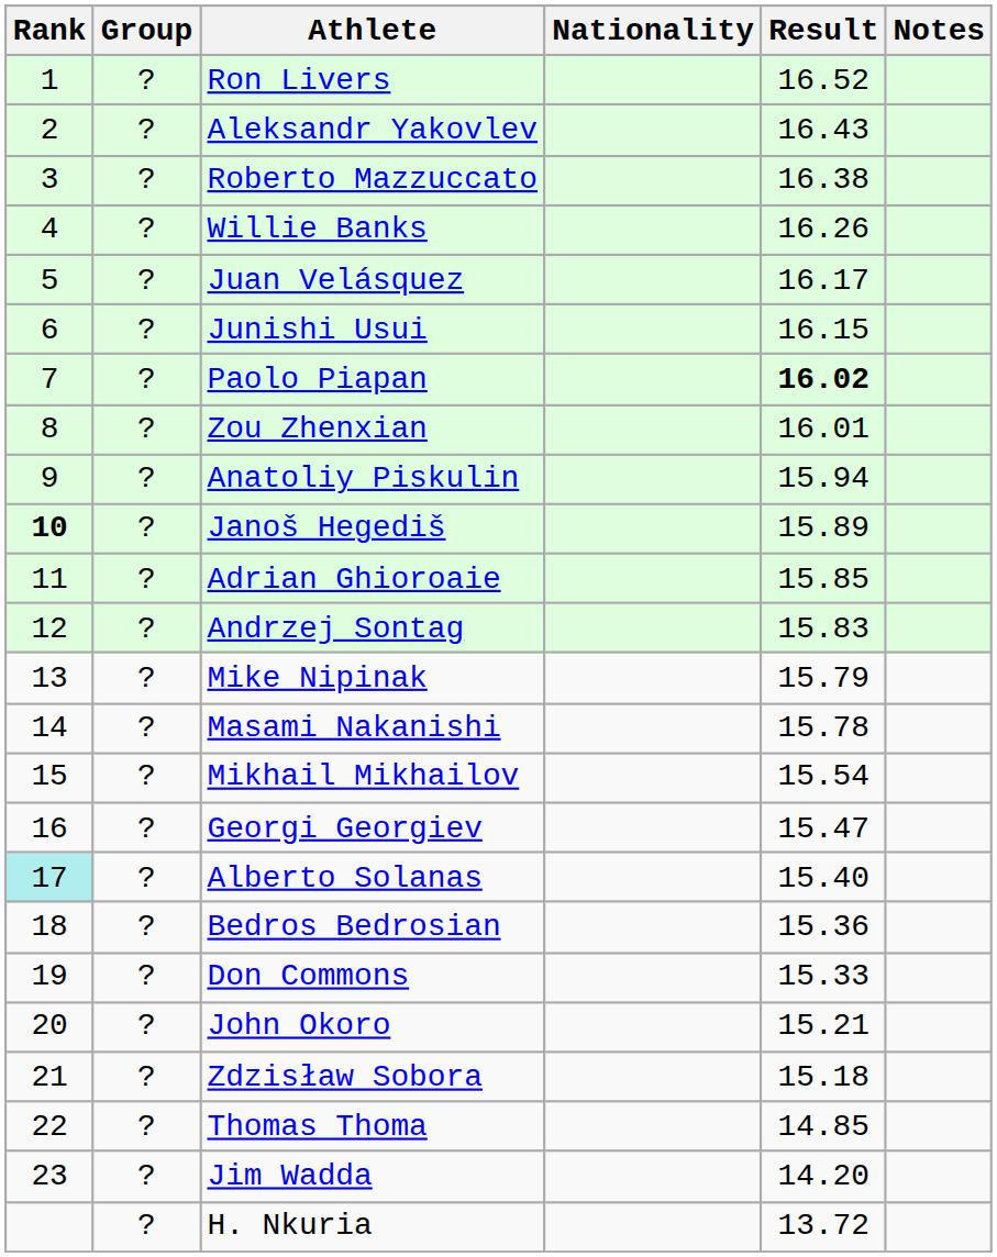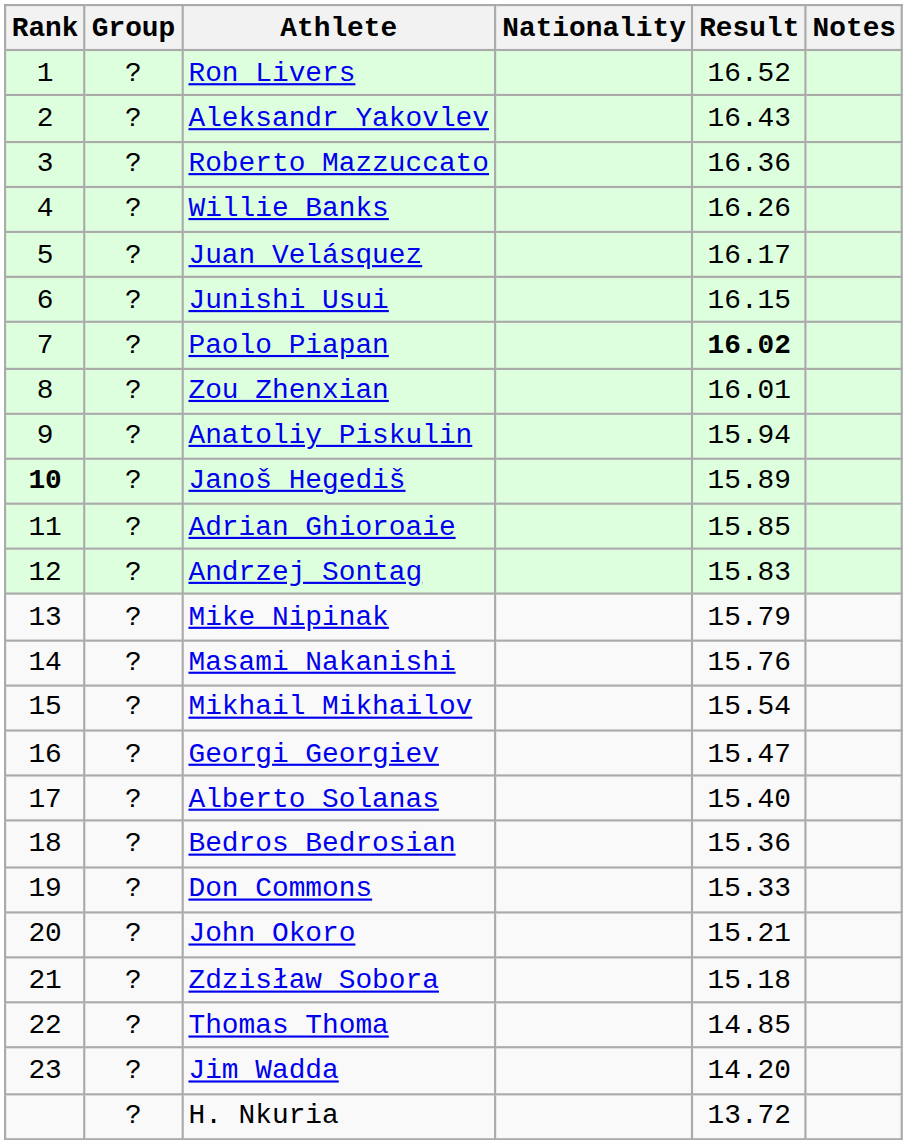 <table class="wikitable sortable" style="text-align:center">
 <tr>
 <th>Rank</th>
 <th>Group</th>
 <th>Athlete</th>
 <th>Nationality</th>
 <th>Result</th>
 <th>Notes</th>
 </tr>
 <tr bgcolor=ddffdd>
 <td>1</td>
 <td>?</td>
 <td align=left><a href='#'>Ron Livers</a></td>
 <td align=left></td>
 <td>16.52</td>
 <td></td>
 </tr>
 <tr bgcolor=ddffdd>
 <td>2</td>
 <td>?</td>
 <td align=left><a href='#'>Aleksandr Yakovlev</a></td>
 <td align=left></td>
 <td>16.43</td>
 <td></td>
 </tr>
 <tr bgcolor=ddffdd>
 <td>3</td>
 <td>?</td>
 <td align=left><a href='#'>Roberto Mazzuccato</a></td>
 <td align=left></td>
-<td>16.38</td>
+<td>16.36</td>
 <td></td>
 </tr>
 <tr bgcolor=ddffdd>
 <td>4</td>
 <td>?</td>
 <td align=left><a href='#'>Willie Banks</a></td>
 <td align=left></td>
 <td>16.26</td>
 <td></td>
 </tr>
 <tr bgcolor=ddffdd>
 <td>5</td>
 <td>?</td>
 <td align=left><a href='#'>Juan Velásquez</a></td>
 <td align=left></td>
 <td>16.17</td>
 <td></td>
 </tr>
 <tr bgcolor=ddffdd>
 <td>6</td>
 <td>?</td>
 <td align=left><a href='#'>Junishi Usui</a></td>
 <td align=left></td>
 <td>16.15</td>
 <td></td>
 </tr>
 <tr bgcolor=ddffdd>
 <td>7</td>
 <td>?</td>
 <td align=left><a href='#'>Paolo Piapan</a></td>
 <td align=left></td>
 <td><strong>16.02</strong></td>
 <td></td>
 </tr>
 <tr bgcolor=ddffdd>
 <td>8</td>
 <td>?</td>
 <td align=left><a href='#'>Zou Zhenxian</a></td>
 <td align=left></td>
 <td>16.01</td>
 <td></td>
 </tr>
 <tr bgcolor=ddffdd>
 <td>9</td>
 <td>?</td>
 <td align=left><a href='#'>Anatoliy Piskulin</a></td>
 <td align=left></td>
 <td>15.94</td>
 <td></td>
 </tr>
 <tr bgcolor=ddffdd>
 <td><strong>10</strong></td>
 <td>?</td>
 <td align=left><a href='#'>Janoš Hegediš</a></td>
 <td align=left></td>
 <td>15.89</td>
 <td></td>
 </tr>
 <tr bgcolor=ddffdd>
 <td>11</td>
 <td>?</td>
 <td align=left><a href='#'>Adrian Ghioroaie</a></td>
 <td align=left></td>
 <td>15.85</td>
 <td></td>
 </tr>
 <tr bgcolor=ddffdd>
 <td>12</td>
 <td>?</td>
 <td align=left><a href='#'>Andrzej Sontag</a></td>
 <td align=left></td>
 <td>15.83</td>
 <td></td>
 </tr>
 <tr>
 <td>13</td>
 <td>?</td>
 <td align=left><a href='#'>Mike Nipinak</a></td>
 <td align=left></td>
 <td>15.79</td>
 <td></td>
 </tr>
 <tr>
 <td>14</td>
 <td>?</td>
 <td align=left><a href='#'>Masami Nakanishi</a></td>
 <td align=left></td>
-<td>15.78</td>
+<td>15.76</td>
 <td></td>
 </tr>
 <tr>
 <td>15</td>
 <td>?</td>
 <td align=left><a href='#'>Mikhail Mikhailov</a></td>
 <td align=left></td>
 <td>15.54</td>
 <td></td>
 </tr>
 <tr>
 <td>16</td>
 <td>?</td>
 <td align=left><a href='#'>Georgi Georgiev</a></td>
 <td align=left></td>
 <td>15.47</td>
 <td></td>
 </tr>
 <tr>
-<td style="background: paleturquoise;">17</td>
+<td>17</td>
 <td>?</td>
 <td align=left><a href='#'>Alberto Solanas</a></td>
 <td align=left></td>
 <td>15.40</td>
 <td></td>
 </tr>
 <tr>
 <td>18</td>
 <td>?</td>
 <td align=left><a href='#'>Bedros Bedrosian</a></td>
 <td align=left></td>
 <td>15.36</td>
 <td></td>
 </tr>
 <tr>
 <td>19</td>
 <td>?</td>
 <td align=left><a href='#'>Don Commons</a></td>
 <td align=left></td>
 <td>15.33</td>
 <td></td>
 </tr>
 <tr>
 <td>20</td>
 <td>?</td>
 <td align=left><a href='#'>John Okoro</a></td>
 <td align=left></td>
 <td>15.21</td>
 <td></td>
 </tr>
 <tr>
 <td>21</td>
 <td>?</td>
 <td align=left><a href='#'>Zdzisław Sobora</a></td>
 <td align=left></td>
 <td>15.18</td>
 <td></td>
 </tr>
 <tr>
 <td>22</td>
 <td>?</td>
 <td align=left><a href='#'>Thomas Thoma</a></td>
 <td align=left></td>
 <td>14.85</td>
 <td></td>
 </tr>
 <tr>
 <td>23</td>
 <td>?</td>
 <td align=left><a href='#'>Jim Wadda</a></td>
 <td align=left></td>
 <td>14.20</td>
 <td></td>
 </tr>
 <tr>
 <td></td>
 <td>?</td>
 <td align=left>H. Nkuria</td>
 <td align=left></td>
 <td>13.72</td>
 <td></td>
 </tr>
 </table>
